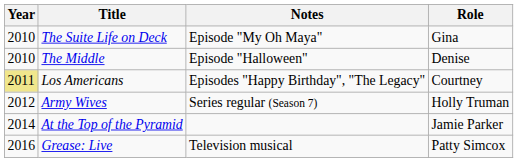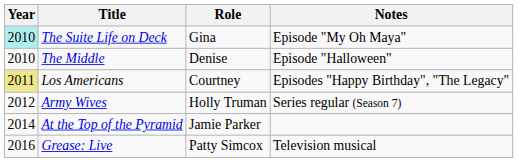 <table class="wikitable sortable">
 <tr>
 <th>Year</th>
 <th>Title</th>
+<th>Role</th>
 <th class="unsortable">Notes</th>
-<th>Role</th>
 </tr>
 <tr>
-<td>2010</td>
+<td style="background: paleturquoise;">2010</td>
 <td><em><a href='#'>The Suite Life on Deck</a></em></td>
+<td>Gina</td>
 <td>Episode "My Oh Maya"</td>
-<td>Gina</td>
 </tr>
 <tr>
 <td>2010</td>
 <td><em><a href='#'>The Middle</a></em></td>
+<td>Denise</td>
 <td>Episode "Halloween"</td>
-<td>Denise</td>
 </tr>
 <tr>
 <td style="background: khaki;">2011</td>
 <td><em>Los Americans</em></td>
+<td>Courtney</td>
 <td>Episodes "Happy Birthday", "The Legacy"</td>
-<td>Courtney</td>
 </tr>
 <tr>
 <td>2012</td>
 <td><em><a href='#'>Army Wives</a></em></td>
+<td>Holly Truman</td>
 <td>Series regular <small>(Season 7)</small></td>
-<td>Holly Truman</td>
 </tr>
 <tr>
 <td>2014</td>
 <td><em><a href='#'>At the Top of the Pyramid</a></em></td>
+<td>Jamie Parker</td>
 <td></td>
-<td>Jamie Parker</td>
 </tr>
 <tr>
 <td>2016</td>
 <td><em><a href='#'>Grease: Live</a></em></td>
+<td>Patty Simcox</td>
 <td>Television musical</td>
-<td>Patty Simcox</td>
 </tr>
 </table>
